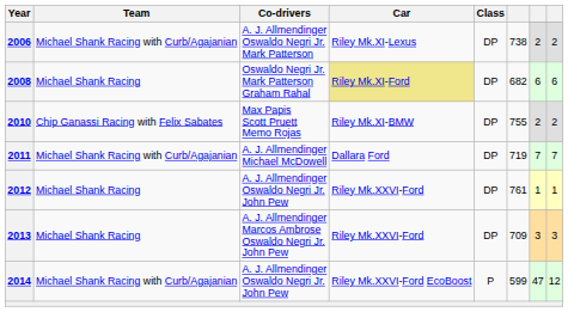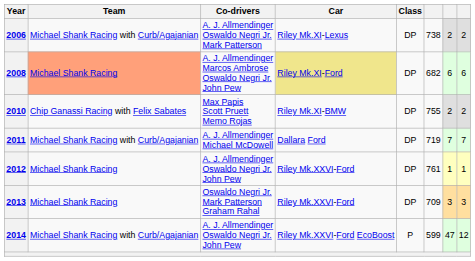 <table class="wikitable" style="text-align:center; font-size:90%">
 <tr>
 <th scope=col>Year</th>
 <th scope=col>Team</th>
 <th scope=col>Co-drivers</th>
 <th scope=col>Car</th>
 <th scope=col>Class</th>
 <th scope=col></th>
 <th scope=col></th>
 <th scope=col></th>
 </tr>
 <tr>
 <th scope=row><a href='#'>2006</a></th>
 <td align="left" nowrap><a href='#'>Michael Shank Racing</a> with <a href='#'>Curb/Agajanian</a></td>
 <td align="left" nowrap><a href='#'>A. J. Allmendinger</a><br><a href='#'>Oswaldo Negri Jr.</a><br><a href='#'>Mark Patterson</a></td>
 <td align="left" nowrap><a href='#'>Riley Mk.XI</a>-<a href='#'>Lexus</a></td>
 <td>DP</td>
 <td>738</td>
 <td style="background:#dfdfdf;">2</td>
 <td style="background:#dfdfdf;">2</td>
 </tr>
 <tr>
 <th scope=row><a href='#'>2008</a></th>
-<td align="left" nowrap><a href='#'>Michael Shank Racing</a></td>
-<td align="left" nowrap><a href='#'>Oswaldo Negri Jr.</a><br><a href='#'>Mark Patterson</a><br><a href='#'>Graham Rahal</a></td>
+<td align="left" nowrap style="background: lightsalmon;"><a href='#'>Michael Shank Racing</a></td>
+<td align="left" nowrap><a href='#'>A. J. Allmendinger</a><br><a href='#'>Marcos Ambrose</a><br><a href='#'>Oswaldo Negri Jr.</a><br><a href='#'>John Pew</a></td>
 <td align="left" nowrap style="background: khaki;"><a href='#'>Riley Mk.XI</a>-<a href='#'>Ford</a></td>
 <td>DP</td>
 <td>682</td>
 <td style="background:#dfffdf;">6</td>
 <td style="background:#dfffdf;">6</td>
 </tr>
 <tr>
 <th scope=row><a href='#'>2010</a></th>
 <td align="left" nowrap><a href='#'>Chip Ganassi Racing</a> with <a href='#'>Felix Sabates</a></td>
 <td align="left" nowrap><a href='#'>Max Papis</a><br><a href='#'>Scott Pruett</a><br><a href='#'>Memo Rojas</a></td>
 <td align="left" nowrap><a href='#'>Riley Mk.XI</a>-<a href='#'>BMW</a></td>
 <td>DP</td>
 <td>755</td>
 <td style="background:#dfdfdf;">2</td>
 <td style="background:#dfdfdf;">2</td>
 </tr>
 <tr>
 <th scope=row><a href='#'>2011</a></th>
 <td align="left" nowrap><a href='#'>Michael Shank Racing</a> with <a href='#'>Curb/Agajanian</a></td>
 <td align="left" nowrap><a href='#'>A. J. Allmendinger</a><br><a href='#'>Michael McDowell</a></td>
 <td align="left" nowrap><a href='#'>Dallara</a> <a href='#'>Ford</a></td>
 <td>DP</td>
 <td>719</td>
 <td style="background:#dfffdf;">7</td>
 <td style="background:#dfffdf;">7</td>
 </tr>
 <tr>
 <th scope=row><a href='#'>2012</a></th>
 <td align="left" nowrap><a href='#'>Michael Shank Racing</a></td>
 <td align="left" nowrap><a href='#'>A. J. Allmendinger</a><br><a href='#'>Oswaldo Negri Jr.</a><br><a href='#'>John Pew</a></td>
 <td align="left" nowrap><a href='#'>Riley Mk.XXVI</a>-<a href='#'>Ford</a></td>
 <td>DP</td>
 <td>761</td>
 <td style="background:#ffffbf;">1</td>
 <td style="background:#ffffbf;">1</td>
 </tr>
 <tr>
 <th scope=row><a href='#'>2013</a></th>
 <td align="left" nowrap><a href='#'>Michael Shank Racing</a></td>
-<td align="left" nowrap><a href='#'>A. J. Allmendinger</a><br><a href='#'>Marcos Ambrose</a><br><a href='#'>Oswaldo Negri Jr.</a><br><a href='#'>John Pew</a></td>
+<td align="left" nowrap><a href='#'>Oswaldo Negri Jr.</a><br><a href='#'>Mark Patterson</a><br><a href='#'>Graham Rahal</a></td>
 <td align="left" nowrap><a href='#'>Riley Mk.XXVI</a>-<a href='#'>Ford</a></td>
 <td>DP</td>
 <td>709</td>
 <td style="background:#ffdf9f;">3</td>
 <td style="background:#ffdf9f;">3</td>
 </tr>
 <tr>
 <th scope=row><a href='#'>2014</a></th>
 <td align="left" nowrap><a href='#'>Michael Shank Racing</a> with <a href='#'>Curb/Agajanian</a></td>
 <td align="left" nowrap><a href='#'>A. J. Allmendinger</a><br><a href='#'>Oswaldo Negri Jr.</a><br><a href='#'>John Pew</a></td>
 <td align="left" nowrap><a href='#'>Riley Mk.XXVI</a>-<a href='#'>Ford</a> <a href='#'>EcoBoost</a></td>
 <td>P</td>
 <td>599</td>
 <td style="background:#dfffdf;">47</td>
 <td style="background:#dfffdf;">12</td>
 </tr>
 <tr>
 <th colspan="8"></th>
 </tr>
 </table>
